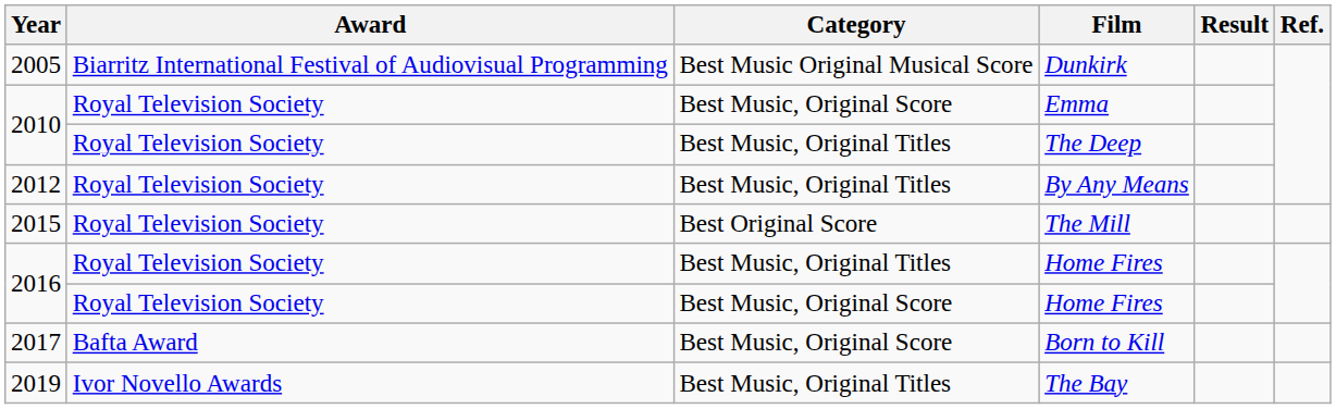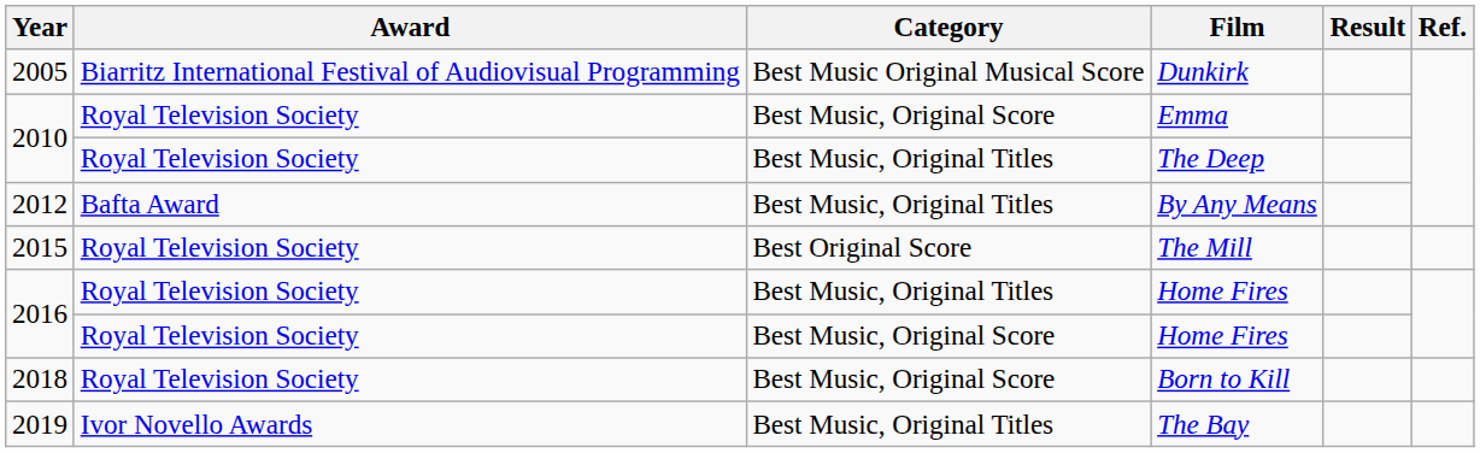 <table class="wikitable sortable">
 <tr>
 <th>Year</th>
 <th>Award</th>
 <th>Category</th>
 <th>Film</th>
 <th>Result</th>
 <th>Ref.</th>
 </tr>
 <tr>
 <td>2005</td>
 <td><a href='#'>Biarritz International Festival of Audiovisual Programming</a></td>
 <td>Best Music Original Musical Score</td>
 <td><em><a href='#'>Dunkirk</a></em></td>
 <td></td>
 <td rowspan="4"></td>
 </tr>
 <tr>
 <td rowspan="2">2010</td>
 <td><a href='#'>Royal Television Society</a></td>
 <td>Best Music, Original Score</td>
 <td><em><a href='#'>Emma</a></em></td>
 <td></td>
 </tr>
 <tr>
 <td><a href='#'>Royal Television Society</a></td>
 <td>Best Music, Original Titles</td>
 <td><em><a href='#'>The Deep</a></em></td>
 <td></td>
 </tr>
 <tr>
 <td>2012</td>
-<td><a href='#'>Royal Television Society</a></td>
+<td><a href='#'>Bafta Award</a></td>
 <td>Best Music, Original Titles</td>
 <td><em><a href='#'>By Any Means</a></em></td>
 <td></td>
 </tr>
 <tr>
 <td>2015</td>
 <td><a href='#'>Royal Television Society</a></td>
 <td>Best Original Score</td>
 <td><em><a href='#'>The Mill</a></em></td>
 <td></td>
 <td></td>
 </tr>
 <tr>
 <td rowspan="2">2016</td>
 <td><a href='#'>Royal Television Society</a></td>
 <td>Best Music, Original Titles</td>
 <td><em><a href='#'>Home Fires</a></em></td>
 <td></td>
 <td rowspan="2"></td>
 </tr>
 <tr>
 <td><a href='#'>Royal Television Society</a></td>
 <td>Best Music, Original Score</td>
 <td><em><a href='#'>Home Fires</a></em></td>
 <td></td>
 </tr>
 <tr>
-<td>2017</td>
-<td><a href='#'>Bafta Award</a></td>
+<td>2018</td>
+<td><a href='#'>Royal Television Society</a></td>
 <td>Best Music, Original Score</td>
 <td><em><a href='#'>Born to Kill</a></em></td>
 <td></td>
 <td></td>
 </tr>
 <tr>
 <td>2019</td>
 <td><a href='#'>Ivor Novello Awards</a></td>
 <td>Best Music, Original Titles</td>
 <td><em><a href='#'>The Bay</a></em></td>
 <td></td>
 </tr>
 </table>
